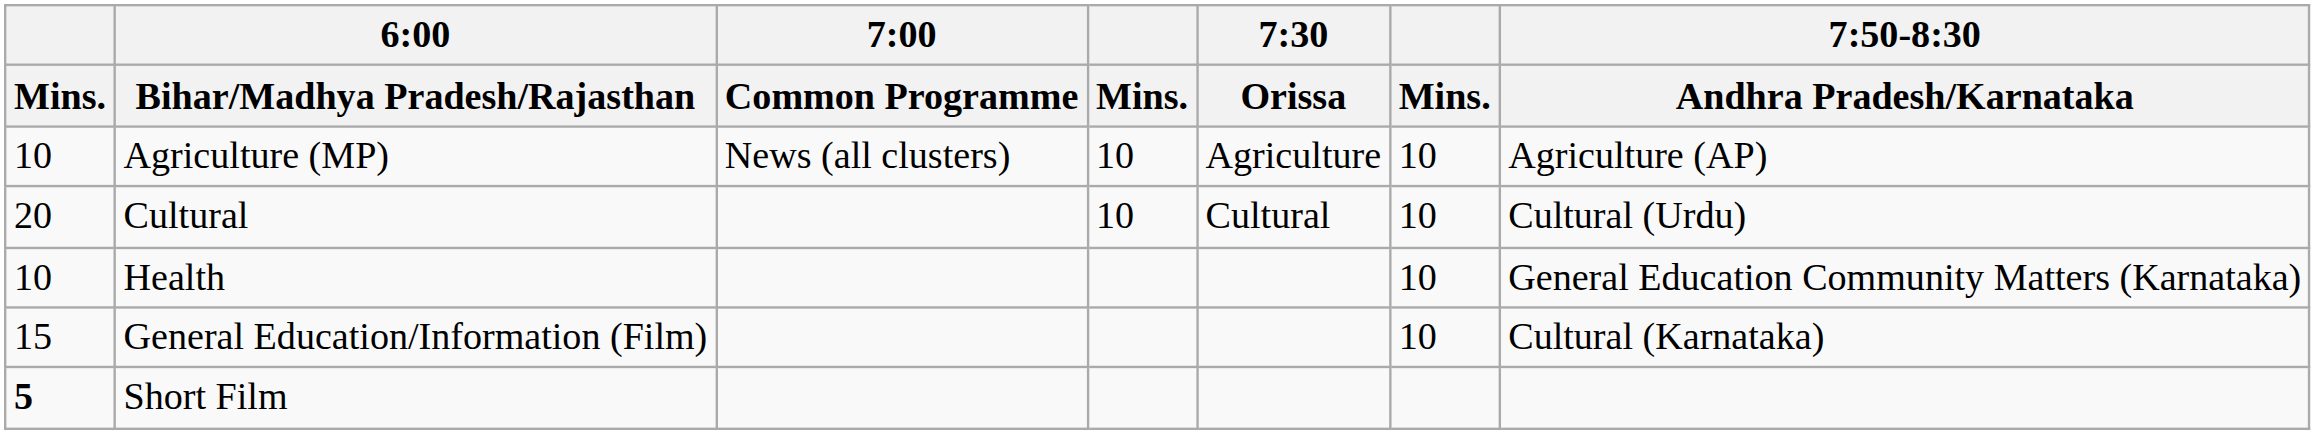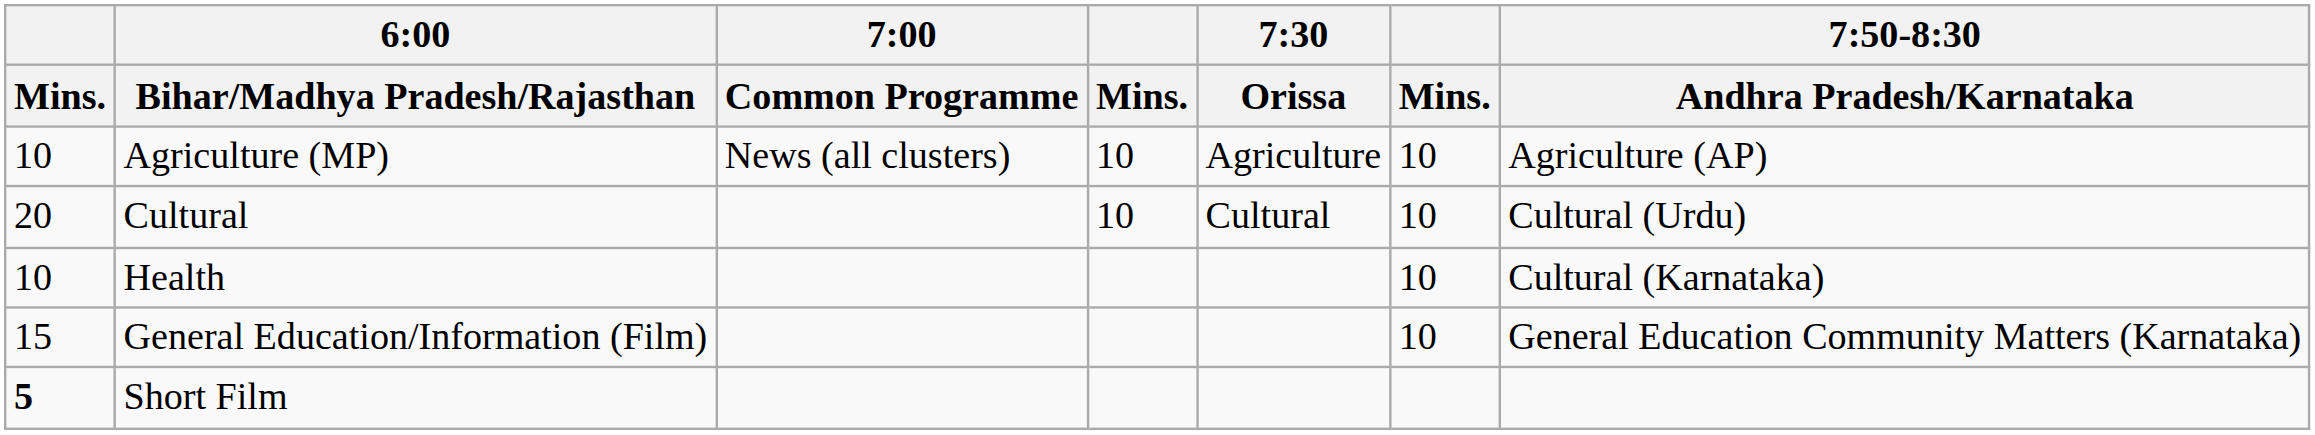 <table class="wikitable">
 <tr>
 <th></th>
 <th>6:00</th>
 <th>7:00</th>
 <th></th>
 <th>7:30</th>
 <th></th>
 <th>7:50-8:30</th>
 </tr>
 <tr>
 <th>Mins.</th>
 <th>Bihar/Madhya Pradesh/Rajasthan</th>
 <th>Common Programme</th>
 <th>Mins.</th>
 <th>Orissa</th>
 <th>Mins.</th>
 <th>Andhra Pradesh/Karnataka</th>
 </tr>
 <tr>
 <td>10</td>
 <td>Agriculture (MP)</td>
 <td>News (all clusters)</td>
 <td>10</td>
 <td>Agriculture</td>
 <td>10</td>
 <td>Agriculture (AP)</td>
 </tr>
 <tr>
 <td>20</td>
 <td>Cultural</td>
 <td></td>
 <td>10</td>
 <td>Cultural</td>
 <td>10</td>
 <td>Cultural (Urdu)</td>
 </tr>
 <tr>
 <td>10</td>
 <td>Health</td>
 <td></td>
 <td></td>
 <td></td>
 <td>10</td>
-<td>General Education Community Matters (Karnataka)</td>
+<td>Cultural (Karnataka)</td>
 </tr>
 <tr>
 <td>15</td>
 <td>General Education/Information (Film)</td>
 <td></td>
 <td></td>
 <td></td>
 <td>10</td>
-<td>Cultural (Karnataka)</td>
+<td>General Education Community Matters (Karnataka)</td>
 </tr>
 <tr>
 <td><strong>5</strong></td>
 <td>Short Film</td>
 <td></td>
 <td></td>
 <td></td>
 <td></td>
 </tr>
 </table>
